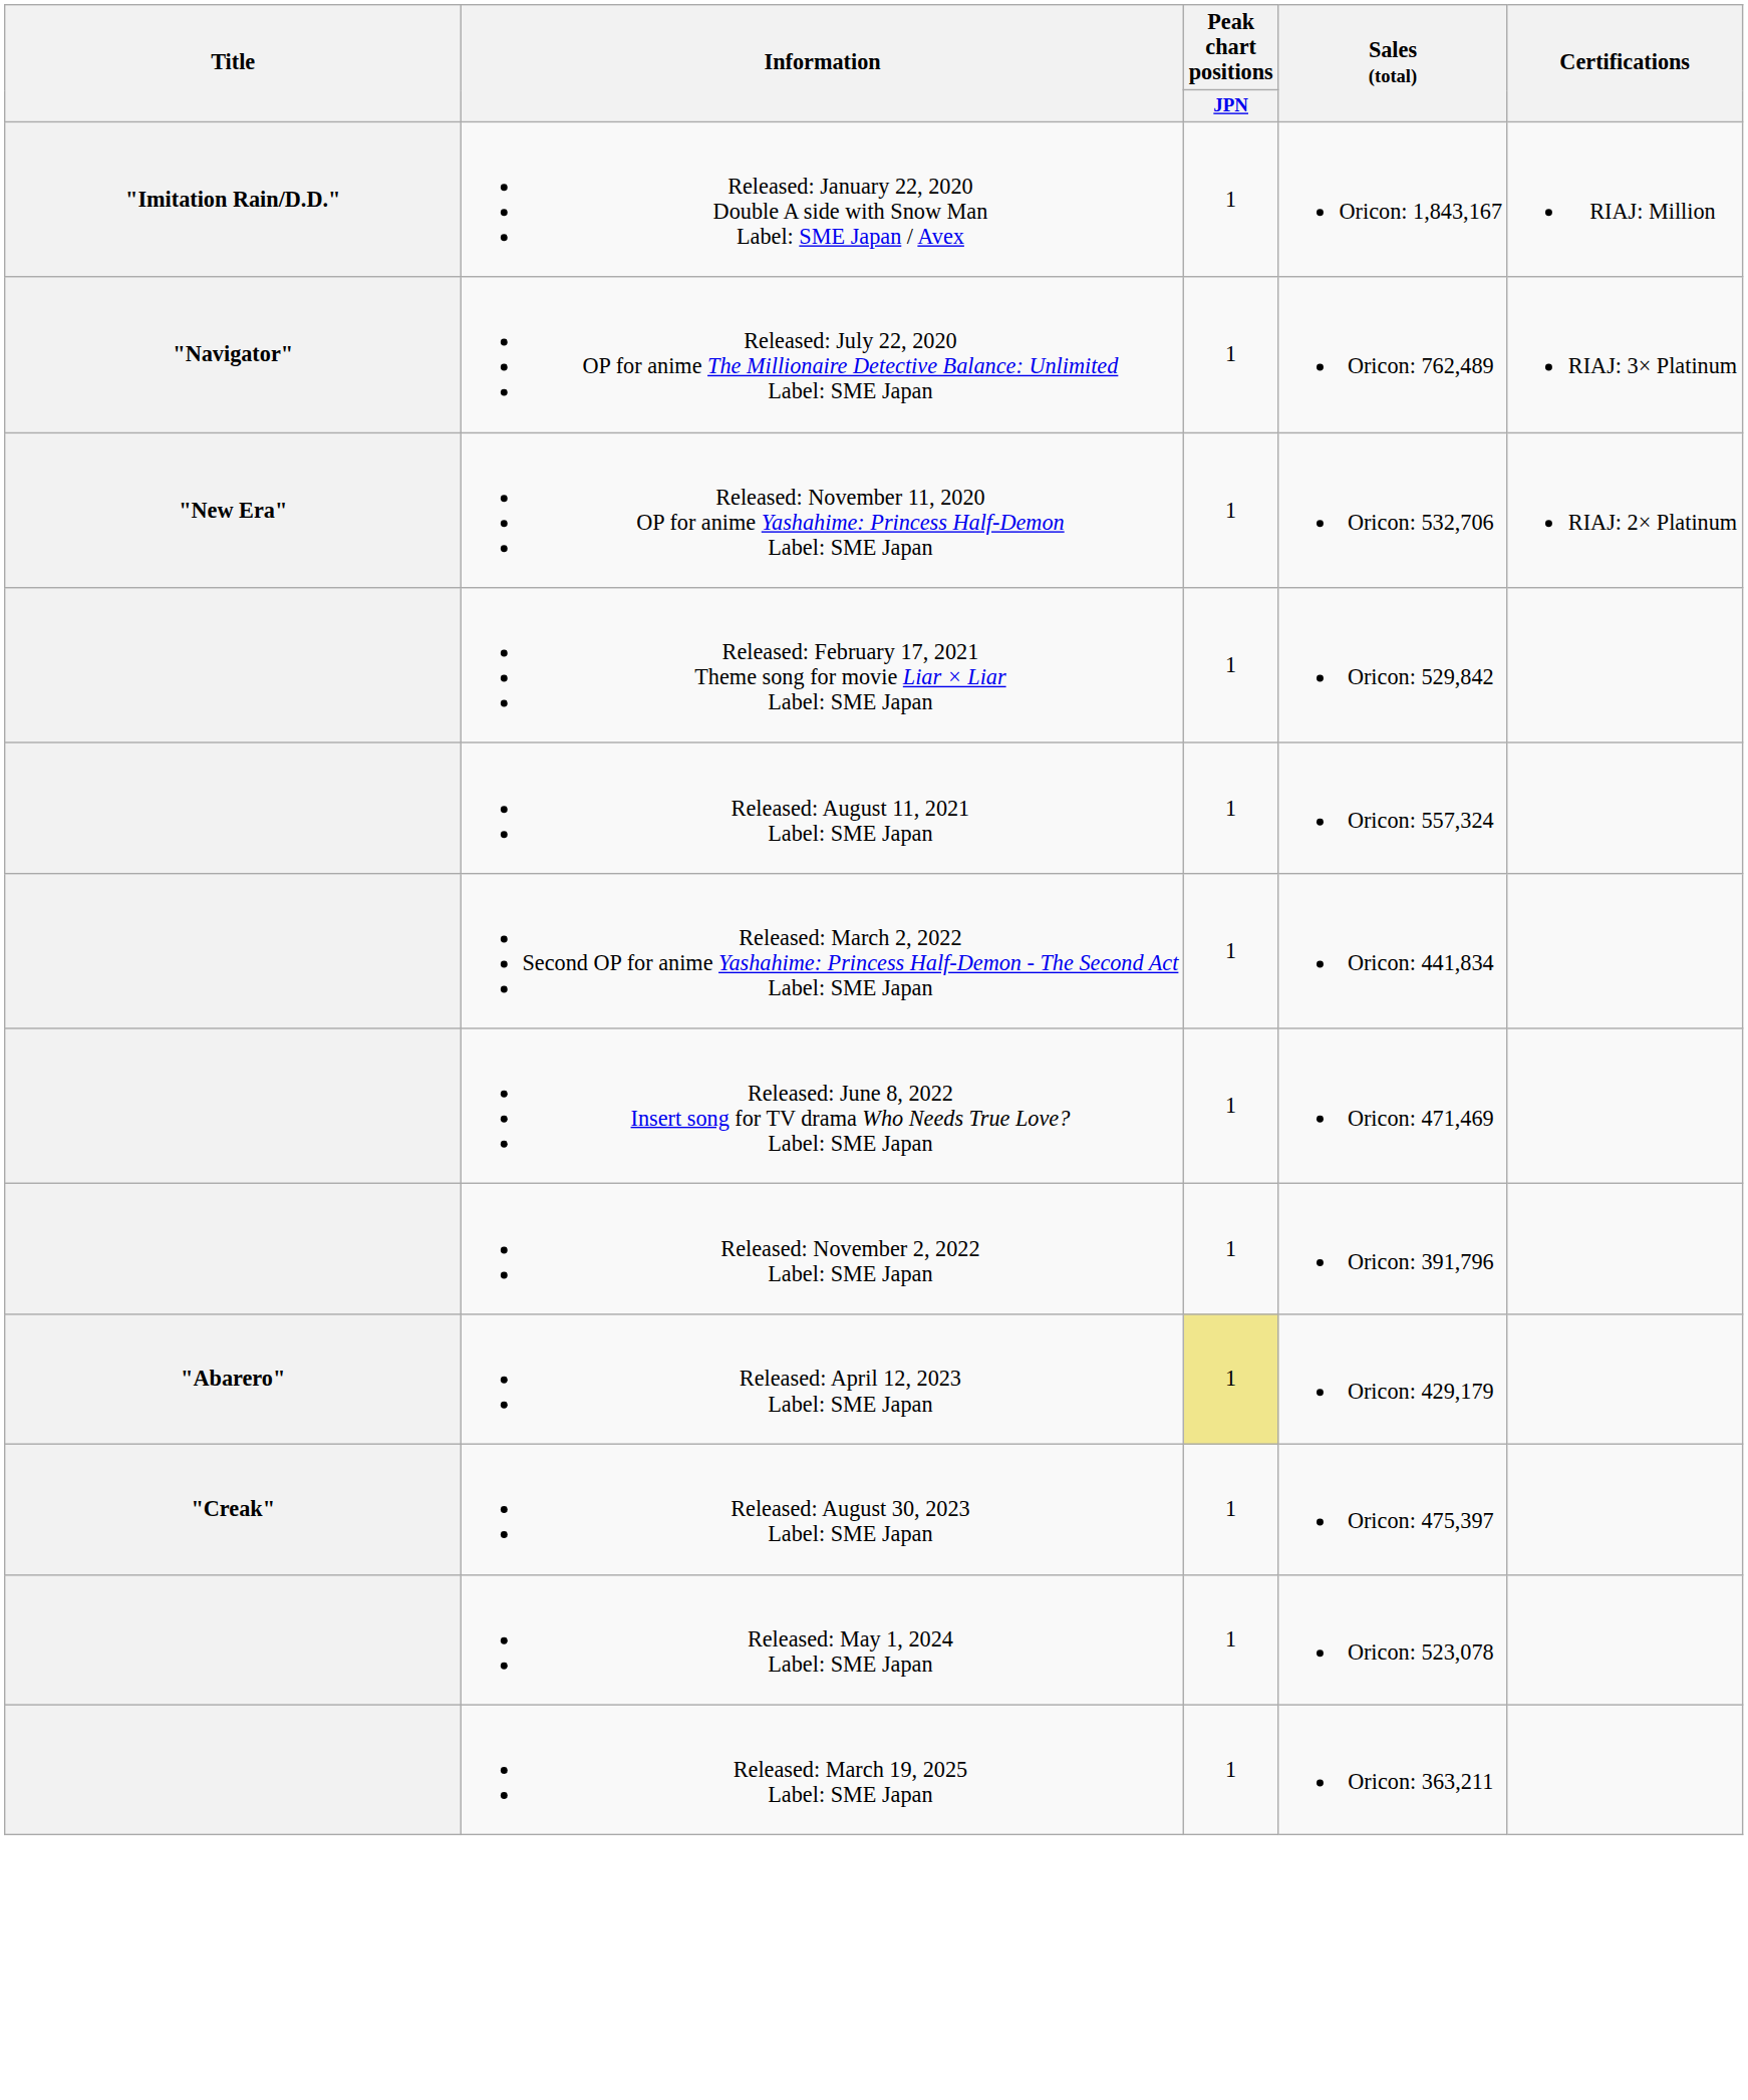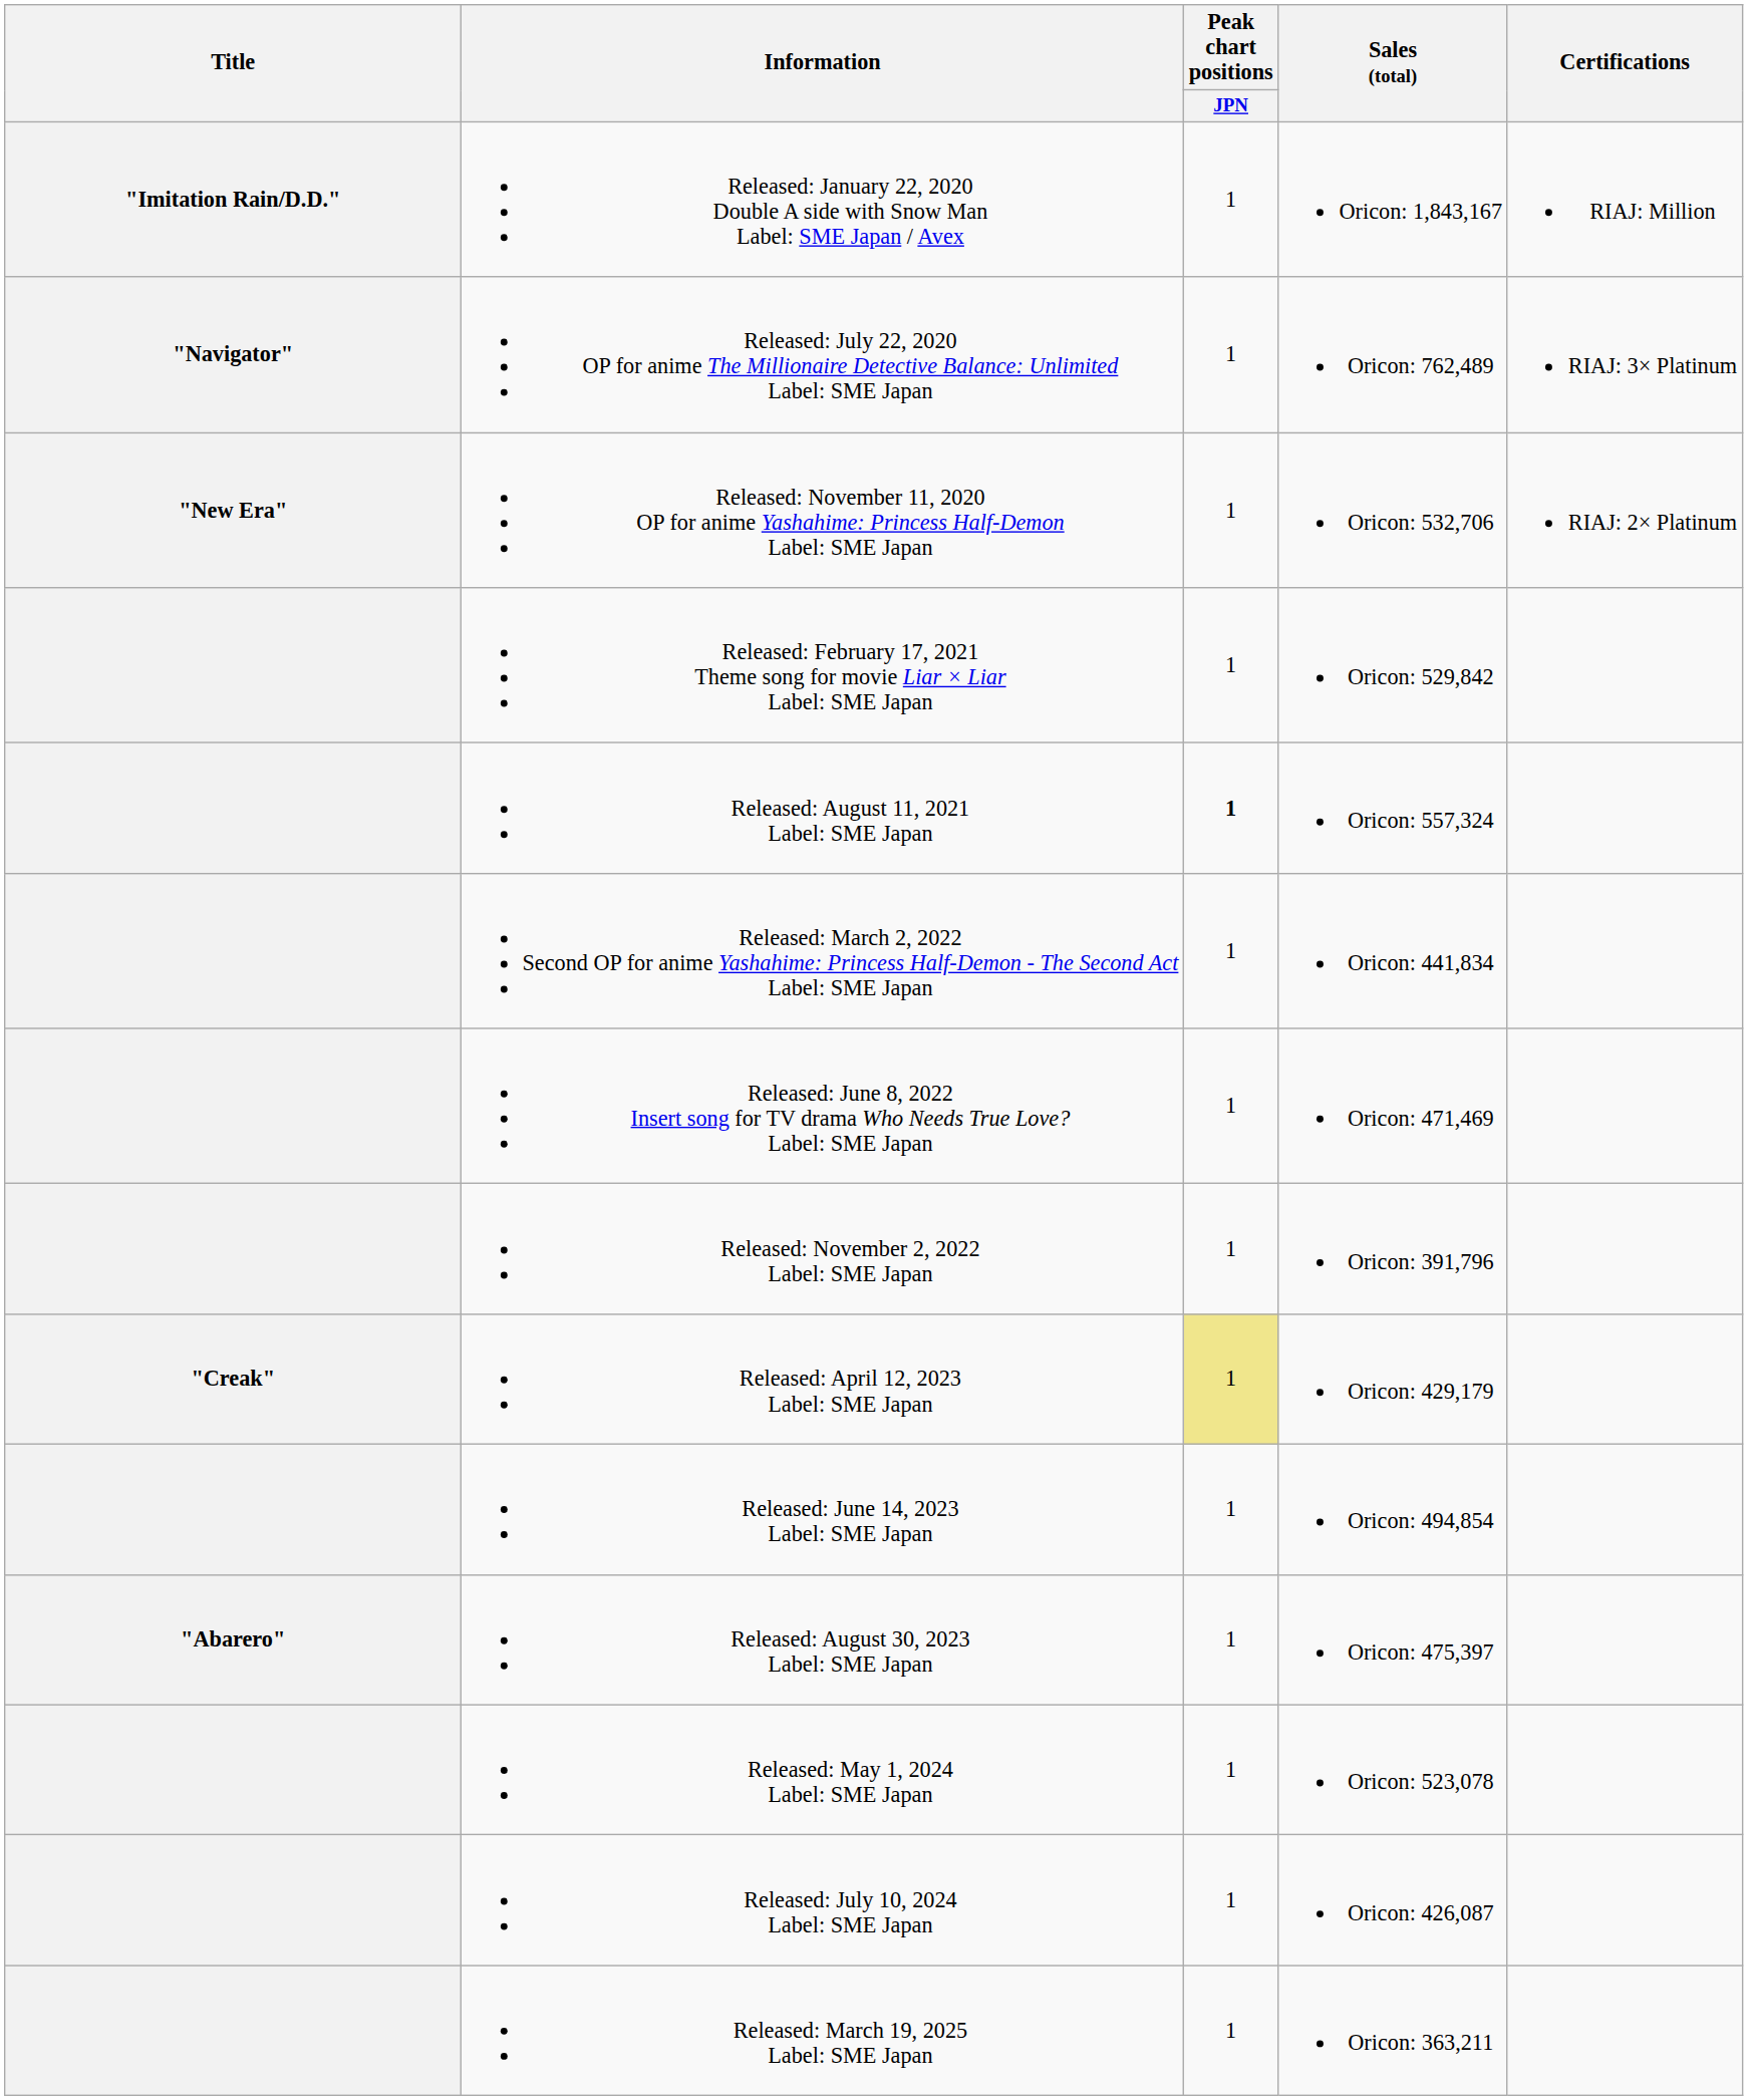 <table class="wikitable plainrowheaders" style="text-align:center;">
 <tr>
 <th style="width:20em;" rowspan="2">Title</th>
 <th rowspan="2">Information</th>
 <th colspan="1">Peak chart positions</th>
 <th rowspan="2">Sales<br><small>(total)</small></th>
 <th rowspan="2">Certifications</th>
 </tr>
 <tr>
 <th scope="col" style="width:3em;font-size:85%;"><a href='#'>JPN</a></th>
 </tr>
 <tr>
 <th scope="row">"Imitation Rain/D.D."</th>
 <td><br><ul><li>Released: January 22, 2020</li><li>Double A side with Snow Man</li><li>Label: <a href='#'>SME Japan</a> / <a href='#'>Avex</a></li></ul></td>
 <td>1</td>
 <td><br><ul><li>Oricon: 1,843,167</li></ul></td>
 <td><br><ul><li>RIAJ: Million</li></ul></td>
 </tr>
 <tr>
 <th scope="row">"Navigator"</th>
 <td><br><ul><li>Released: July 22, 2020</li><li>OP for anime <em><a href='#'>The Millionaire Detective Balance: Unlimited</a></em></li><li>Label: SME Japan</li></ul></td>
 <td>1</td>
 <td><br><ul><li>Oricon: 762,489</li></ul></td>
 <td><br><ul><li>RIAJ: 3× Platinum</li></ul></td>
 </tr>
 <tr>
 <th scope="row">"New Era"</th>
 <td><br><ul><li>Released: November 11, 2020</li><li>OP for anime <em><a href='#'>Yashahime: Princess Half-Demon</a></em></li><li>Label: SME Japan</li></ul></td>
 <td>1</td>
 <td><br><ul><li>Oricon: 532,706</li></ul></td>
 <td><br><ul><li>RIAJ: 2× Platinum</li></ul></td>
 </tr>
 <tr>
 <th scope="row"></th>
 <td><br><ul><li>Released: February 17, 2021</li><li>Theme song for movie <em><a href='#'>Liar × Liar</a></em></li><li>Label: SME Japan</li></ul></td>
 <td>1</td>
 <td><br><ul><li>Oricon: 529,842</li></ul></td>
 <td></td>
 </tr>
 <tr>
 <th scope="row"></th>
 <td><br><ul><li>Released: August 11, 2021</li><li>Label: SME Japan</li></ul></td>
-<td>1</td>
+<td><strong>1</strong></td>
 <td><br><ul><li>Oricon: 557,324</li></ul></td>
 <td></td>
 </tr>
 <tr>
 <th scope="row"></th>
 <td><br><ul><li>Released: March 2, 2022</li><li>Second OP for anime <em><a href='#'>Yashahime: Princess Half-Demon - The Second Act</a></em></li><li>Label: SME Japan</li></ul></td>
 <td>1</td>
 <td><br><ul><li>Oricon: 441,834</li></ul></td>
 <td></td>
 </tr>
 <tr>
 <th scope="row"></th>
 <td><br><ul><li>Released: June 8, 2022</li><li><a href='#'>Insert song</a> for TV drama <em>Who Needs True Love?</em></li><li>Label: SME Japan</li></ul></td>
 <td>1</td>
 <td><br><ul><li>Oricon: 471,469</li></ul></td>
 <td></td>
 </tr>
 <tr>
 <th scope="row"></th>
 <td><br><ul><li>Released: November 2, 2022</li><li>Label: SME Japan</li></ul></td>
 <td>1</td>
 <td><br><ul><li>Oricon: 391,796</li></ul></td>
 <td></td>
 </tr>
 <tr>
-<th scope="row">"Abarero"</th>
+<th scope="row">"Creak"</th>
 <td><br><ul><li>Released: April 12, 2023</li><li>Label: SME Japan</li></ul></td>
 <td style="background: khaki;">1</td>
 <td><br><ul><li>Oricon: 429,179</li></ul></td>
 <td></td>
 </tr>
 <tr>
-<th scope="row">"Creak"</th>
+<th scope="row"></th>
+<td><br><ul><li>Released: June 14, 2023</li><li>Label: SME Japan</li></ul></td>
+<td>1</td>
+<td><br><ul><li>Oricon: 494,854</li></ul></td>
+<td></td>
+</tr>
+<tr>
+<th scope="row">"Abarero"</th>
 <td><br><ul><li>Released: August 30, 2023</li><li>Label: SME Japan</li></ul></td>
 <td>1</td>
 <td><br><ul><li>Oricon: 475,397</li></ul></td>
 <td></td>
 </tr>
 <tr>
 <th scope="row"></th>
 <td><br><ul><li>Released: May 1, 2024</li><li>Label: SME Japan</li></ul></td>
 <td>1</td>
 <td><br><ul><li>Oricon: 523,078</li></ul></td>
 <td></td>
 </tr>
 <tr>
 <th scope="row"></th>
+<td><br><ul><li>Released: July 10, 2024</li><li>Label: SME Japan</li></ul></td>
+<td>1</td>
+<td><br><ul><li>Oricon: 426,087</li></ul></td>
+<td></td>
+</tr>
+<tr>
+<th scope="row"></th>
 <td><br><ul><li>Released: March 19, 2025</li><li>Label: SME Japan</li></ul></td>
 <td>1</td>
 <td><br><ul><li>Oricon: 363,211</li></ul></td>
 <td></td>
 </tr>
 </table>
